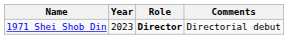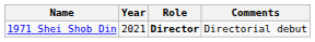 <table class="wikitable">
 <tr>
 <th>Name</th>
 <th>Year</th>
 <th>Role</th>
 <th>Comments</th>
 </tr>
 <tr>
 <td><a href='#'>1971 Shei Shob Din</a></td>
-<td>2023</td>
+<td>2021</td>
 <td><strong>Director</strong></td>
 <td>Directorial debut</td>
 </tr>
 </table>
